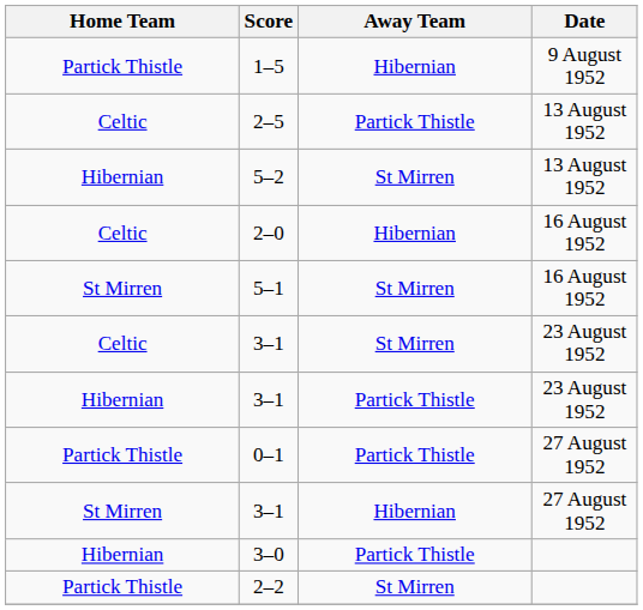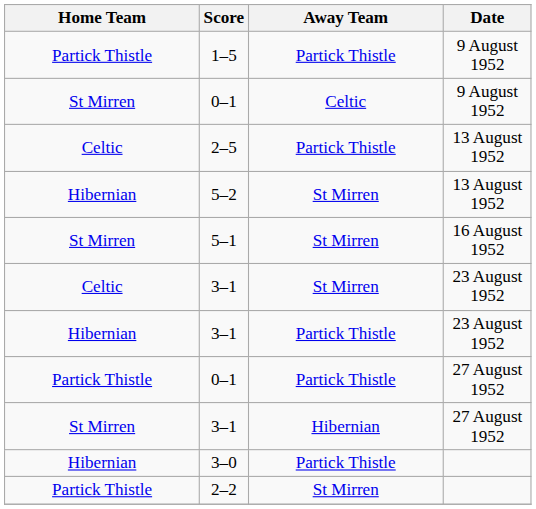 <table class="wikitable" style="text-align:center;">
 <tr>
 <th width=175>Home Team</th>
 <th width=20>Score</th>
 <th width=175>Away Team</th>
 <th width= 75>Date</th>
 </tr>
 <tr>
 <td><a href='#'>Partick Thistle</a></td>
 <td>1–5</td>
-<td><a href='#'>Hibernian</a></td>
+<td><a href='#'>Partick Thistle</a></td>
+<td>9 August 1952</td>
+</tr>
+<tr>
+<td><a href='#'>St Mirren</a></td>
+<td>0–1</td>
+<td><a href='#'>Celtic</a></td>
 <td>9 August 1952</td>
 </tr>
 <tr>
 <td><a href='#'>Celtic</a></td>
 <td>2–5</td>
 <td><a href='#'>Partick Thistle</a></td>
 <td>13 August 1952</td>
 </tr>
 <tr>
 <td><a href='#'>Hibernian</a></td>
 <td>5–2</td>
 <td><a href='#'>St Mirren</a></td>
 <td>13 August 1952</td>
-</tr>
-<tr>
-<td><a href='#'>Celtic</a></td>
-<td>2–0</td>
-<td><a href='#'>Hibernian</a></td>
-<td>16 August 1952</td>
 </tr>
 <tr>
 <td><a href='#'>St Mirren</a></td>
 <td>5–1</td>
 <td><a href='#'>St Mirren</a></td>
 <td>16 August 1952</td>
 </tr>
 <tr>
 <td><a href='#'>Celtic</a></td>
 <td>3–1</td>
 <td><a href='#'>St Mirren</a></td>
 <td>23 August 1952</td>
 </tr>
 <tr>
 <td><a href='#'>Hibernian</a></td>
 <td>3–1</td>
 <td><a href='#'>Partick Thistle</a></td>
 <td>23 August 1952</td>
 </tr>
 <tr>
 <td><a href='#'>Partick Thistle</a></td>
 <td>0–1</td>
 <td><a href='#'>Partick Thistle</a></td>
 <td>27 August 1952</td>
 </tr>
 <tr>
 <td><a href='#'>St Mirren</a></td>
 <td>3–1</td>
 <td><a href='#'>Hibernian</a></td>
 <td>27 August 1952</td>
 </tr>
 <tr>
 <td><a href='#'>Hibernian</a></td>
 <td>3–0</td>
 <td><a href='#'>Partick Thistle</a></td>
 <td></td>
 </tr>
 <tr>
 <td><a href='#'>Partick Thistle</a></td>
 <td>2–2</td>
 <td><a href='#'>St Mirren</a></td>
 <td></td>
 </tr>
 <tr>
 </tr>
 </table>
